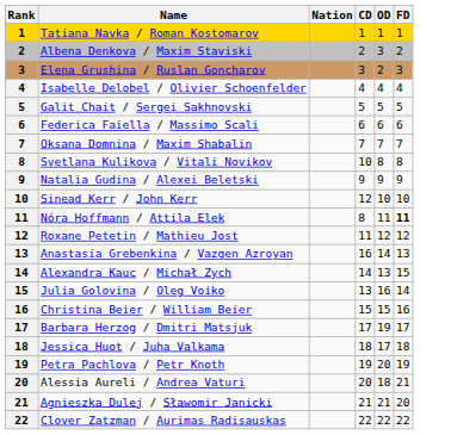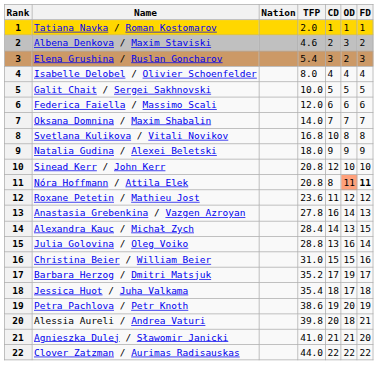 <table class="wikitable">
 <tr>
 <th>Rank</th>
 <th>Name</th>
 <th>Nation</th>
+<th>TFP</th>
 <th>CD</th>
 <th>OD</th>
 <th>FD</th>
 </tr>
 <tr bgcolor="gold">
 <td align="center"><strong>1</strong></td>
 <td><a href='#'>Tatiana Navka</a> / <a href='#'>Roman Kostomarov</a></td>
 <td></td>
+<td>2.0</td>
 <td>1</td>
 <td>1</td>
 <td>1</td>
 </tr>
 <tr bgcolor="silver">
 <td align="center"><strong>2</strong></td>
 <td><a href='#'>Albena Denkova</a> / <a href='#'>Maxim Staviski</a></td>
 <td></td>
+<td>4.6</td>
 <td>2</td>
 <td>3</td>
 <td>2</td>
 </tr>
 <tr bgcolor="cc9966">
 <td align="center"><strong>3</strong></td>
 <td><a href='#'>Elena Grushina</a> / <a href='#'>Ruslan Goncharov</a></td>
 <td></td>
+<td>5.4</td>
 <td>3</td>
 <td>2</td>
 <td>3</td>
 </tr>
 <tr>
 <th>4</th>
 <td><a href='#'>Isabelle Delobel</a> / <a href='#'>Olivier Schoenfelder</a></td>
 <td></td>
+<td>8.0</td>
 <td>4</td>
 <td>4</td>
 <td>4</td>
 </tr>
 <tr>
 <th>5</th>
 <td><a href='#'>Galit Chait</a> / <a href='#'>Sergei Sakhnovski</a></td>
 <td></td>
+<td>10.0</td>
 <td>5</td>
 <td>5</td>
 <td>5</td>
 </tr>
 <tr>
 <th>6</th>
 <td><a href='#'>Federica Faiella</a> / <a href='#'>Massimo Scali</a></td>
 <td></td>
+<td>12.0</td>
 <td>6</td>
 <td>6</td>
 <td>6</td>
 </tr>
 <tr>
 <th>7</th>
 <td><a href='#'>Oksana Domnina</a> / <a href='#'>Maxim Shabalin</a></td>
 <td></td>
+<td>14.0</td>
 <td>7</td>
 <td>7</td>
 <td>7</td>
 </tr>
 <tr>
 <th>8</th>
 <td><a href='#'>Svetlana Kulikova</a> / <a href='#'>Vitali Novikov</a></td>
 <td></td>
+<td>16.8</td>
 <td>10</td>
 <td>8</td>
 <td>8</td>
 </tr>
 <tr>
 <th>9</th>
 <td><a href='#'>Natalia Gudina</a> / <a href='#'>Alexei Beletski</a></td>
 <td></td>
+<td>18.0</td>
 <td>9</td>
 <td>9</td>
 <td>9</td>
 </tr>
 <tr>
 <th>10</th>
 <td><a href='#'>Sinead Kerr</a> / <a href='#'>John Kerr</a></td>
 <td></td>
+<td>20.8</td>
 <td>12</td>
 <td>10</td>
 <td>10</td>
 </tr>
 <tr>
 <th>11</th>
 <td><a href='#'>Nóra Hoffmann</a> / <a href='#'>Attila Elek</a></td>
 <td></td>
+<td>20.8</td>
 <td>8</td>
-<td>11</td>
+<td style="background: lightsalmon;">11</td>
 <td><strong>11</strong></td>
 </tr>
 <tr>
 <th>12</th>
 <td><a href='#'>Roxane Petetin</a> / <a href='#'>Mathieu Jost</a></td>
 <td></td>
+<td>23.6</td>
 <td>11</td>
 <td>12</td>
 <td>12</td>
 </tr>
 <tr>
 <th>13</th>
 <td><a href='#'>Anastasia Grebenkina</a> / <a href='#'>Vazgen Azroyan</a></td>
 <td></td>
+<td>27.8</td>
 <td>16</td>
 <td>14</td>
 <td>13</td>
 </tr>
 <tr>
 <th>14</th>
 <td><a href='#'>Alexandra Kauc</a> / <a href='#'>Michał Zych</a></td>
 <td></td>
+<td>28.4</td>
 <td>14</td>
 <td>13</td>
 <td>15</td>
 </tr>
 <tr>
 <th>15</th>
 <td><a href='#'>Julia Golovina</a> / <a href='#'>Oleg Voiko</a></td>
 <td></td>
+<td>28.8</td>
 <td>13</td>
 <td>16</td>
 <td>14</td>
 </tr>
 <tr>
 <th>16</th>
 <td><a href='#'>Christina Beier</a> / <a href='#'>William Beier</a></td>
 <td></td>
+<td>31.0</td>
 <td>15</td>
 <td>15</td>
 <td>16</td>
 </tr>
 <tr>
 <th>17</th>
 <td><a href='#'>Barbara Herzog</a> / <a href='#'>Dmitri Matsjuk</a></td>
 <td></td>
+<td>35.2</td>
 <td>17</td>
 <td>19</td>
 <td>17</td>
 </tr>
 <tr>
 <th>18</th>
 <td><a href='#'>Jessica Huot</a> / <a href='#'>Juha Valkama</a></td>
 <td></td>
+<td>35.4</td>
 <td>18</td>
 <td>17</td>
 <td>18</td>
 </tr>
 <tr>
 <th>19</th>
 <td><a href='#'>Petra Pachlova</a> / <a href='#'>Petr Knoth</a></td>
 <td></td>
+<td>38.6</td>
 <td>19</td>
 <td>20</td>
 <td>19</td>
 </tr>
 <tr>
 <th>20</th>
 <td>Alessia Aureli / <a href='#'>Andrea Vaturi</a></td>
 <td></td>
+<td>39.8</td>
 <td>20</td>
 <td>18</td>
 <td>21</td>
 </tr>
 <tr>
 <th>21</th>
 <td><a href='#'>Agnieszka Dulej</a> / <a href='#'>Sławomir Janicki</a></td>
 <td></td>
+<td>41.0</td>
 <td>21</td>
 <td>21</td>
 <td>20</td>
 </tr>
 <tr>
 <th>22</th>
 <td><a href='#'>Clover Zatzman</a> / <a href='#'>Aurimas Radisauskas</a></td>
 <td></td>
+<td>44.0</td>
 <td>22</td>
 <td>22</td>
 <td>22</td>
 </tr>
 </table>
